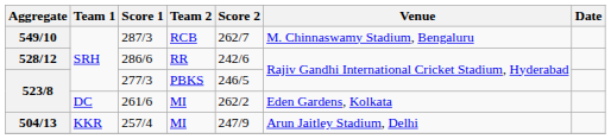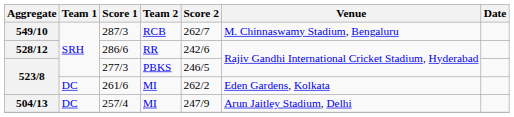 <table class="wikitable">
 <tr>
 <th>Aggregate</th>
 <th>Team 1</th>
 <th>Score 1</th>
 <th>Team 2</th>
 <th>Score 2</th>
 <th>Venue</th>
 <th>Date</th>
 </tr>
 <tr>
 <th>549/10</th>
 <td rowspan=3><a href='#'>SRH</a></td>
 <td>287/3</td>
 <td><a href='#'>RCB</a></td>
 <td>262/7</td>
 <td><a href='#'>M. Chinnaswamy Stadium</a>, <a href='#'>Bengaluru</a></td>
 <td></td>
 </tr>
 <tr>
 <th>528/12</th>
 <td>286/6</td>
 <td><a href='#'>RR</a></td>
 <td>242/6</td>
 <td rowspan=2><a href='#'>Rajiv Gandhi International Cricket Stadium</a>, <a href='#'>Hyderabad</a></td>
 <td></td>
 </tr>
 <tr>
 <th rowspan=2>523/8</th>
 <td>277/3</td>
 <td><a href='#'>PBKS</a></td>
 <td>246/5</td>
 <td></td>
 </tr>
 <tr>
 <td><a href='#'>DC</a></td>
 <td>261/6</td>
 <td><a href='#'>MI</a></td>
 <td>262/2</td>
 <td><a href='#'>Eden Gardens</a>, <a href='#'>Kolkata</a></td>
 <td></td>
 </tr>
 <tr>
 <th>504/13</th>
-<td><a href='#'>KKR</a></td>
+<td><a href='#'>DC</a></td>
 <td>257/4</td>
 <td><a href='#'>MI</a></td>
 <td>247/9</td>
 <td><a href='#'>Arun Jaitley Stadium</a>, <a href='#'>Delhi</a></td>
 <td></td>
 </tr>
 <tr>
 </tr>
 </table>
